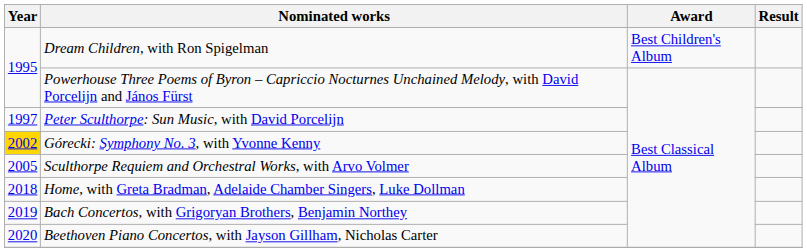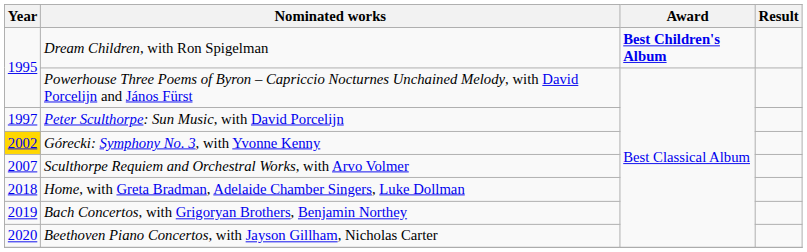 <table class="wikitable">
 <tr>
 <th>Year</th>
 <th>Nominated works</th>
 <th>Award</th>
 <th>Result</th>
 </tr>
 <tr>
 <td rowspan="2"><a href='#'>1995</a></td>
 <td><em>Dream Children</em>, with Ron Spigelman</td>
-<td><a href='#'>Best Children's Album</a></td>
+<td><strong><a href='#'>Best Children's Album</a></strong></td>
 <td></td>
 </tr>
 <tr>
 <td><em>Powerhouse Three Poems of Byron – Capriccio Nocturnes Unchained Melody</em>, with <a href='#'>David Porcelijn</a> and <a href='#'>János Fürst</a></td>
 <td rowspan="7"><a href='#'>Best Classical Album</a></td>
 <td></td>
 </tr>
 <tr>
 <td><a href='#'>1997</a></td>
 <td><em><a href='#'>Peter Sculthorpe</a>: Sun Music</em>, with <a href='#'>David Porcelijn</a></td>
 <td></td>
 </tr>
 <tr>
 <td style="background: gold;"><a href='#'>2002</a></td>
 <td><em>Górecki: <a href='#'>Symphony No. 3</a></em>, with <a href='#'>Yvonne Kenny</a></td>
 <td></td>
 </tr>
 <tr>
-<td><a href='#'>2005</a></td>
+<td><a href='#'>2007</a></td>
 <td><em>Sculthorpe Requiem and Orchestral Works</em>, with <a href='#'>Arvo Volmer</a></td>
 <td></td>
 </tr>
 <tr>
 <td><a href='#'>2018</a></td>
 <td><em>Home</em>, with <a href='#'>Greta Bradman</a>, <a href='#'>Adelaide Chamber Singers</a>, <a href='#'>Luke Dollman</a></td>
 <td></td>
 </tr>
 <tr>
 <td><a href='#'>2019</a></td>
 <td><em>Bach Concertos</em>, with <a href='#'>Grigoryan Brothers</a>, <a href='#'>Benjamin Northey</a></td>
 <td></td>
 </tr>
 <tr>
 <td><a href='#'>2020</a></td>
 <td><em>Beethoven Piano Concertos</em>, with <a href='#'>Jayson Gillham</a>, Nicholas Carter</td>
 <td></td>
 </tr>
 <tr>
 </tr>
 </table>
